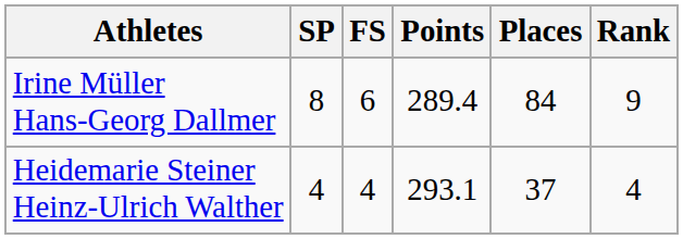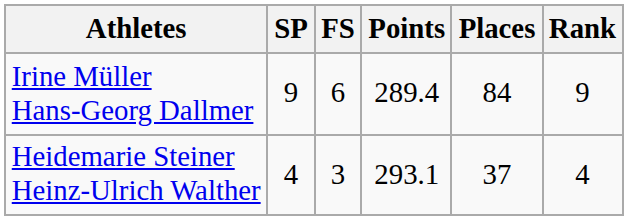 <table class="wikitable" border="1" style="font-size:90%">
 <tr>
 <th>Athletes</th>
 <th>SP</th>
 <th>FS</th>
 <th>Points</th>
 <th>Places</th>
 <th>Rank</th>
 </tr>
 <tr align=center>
 <td align=left><a href='#'>Irine Müller</a><br><a href='#'>Hans-Georg Dallmer</a></td>
-<td>8</td>
+<td>9</td>
 <td>6</td>
 <td>289.4</td>
 <td>84</td>
 <td>9</td>
 </tr>
 <tr align=center>
 <td align=left><a href='#'>Heidemarie Steiner</a><br><a href='#'>Heinz-Ulrich Walther</a></td>
 <td>4</td>
-<td>4</td>
+<td>3</td>
 <td>293.1</td>
 <td>37</td>
 <td>4</td>
 </tr>
 </table>
